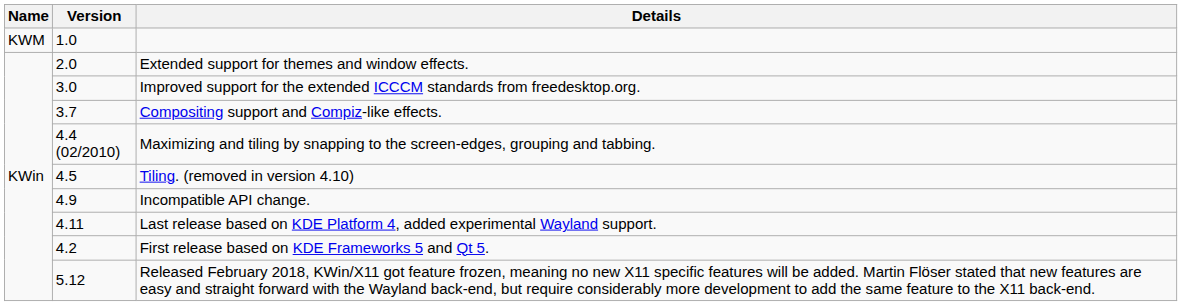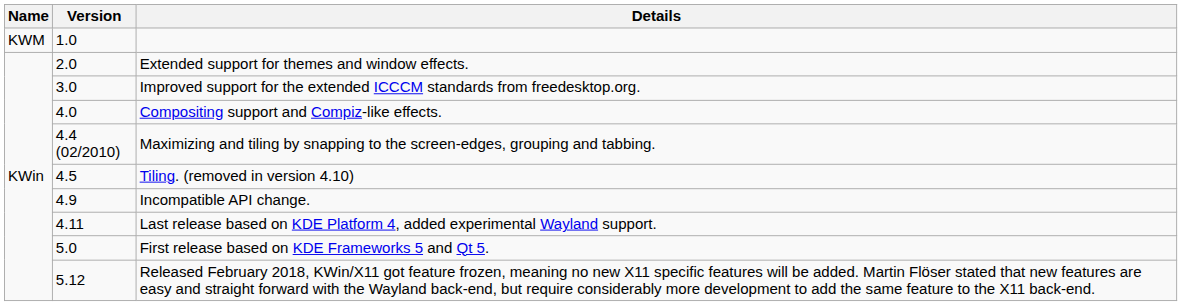 <table class="wikitable">
 <tr>
 <th>Name</th>
 <th>Version</th>
 <th>Details</th>
 </tr>
 <tr>
 <td>KWM</td>
 <td>1.0</td>
 <td></td>
 </tr>
 <tr>
 <td rowspan="9">KWin</td>
 <td>2.0</td>
 <td>Extended support for themes and window effects.</td>
 </tr>
 <tr>
 <td>3.0</td>
 <td>Improved support for the extended <a href='#'>ICCCM</a> standards from freedesktop.org.</td>
 </tr>
 <tr>
-<td>3.7</td>
+<td>4.0</td>
 <td><a href='#'>Compositing</a> support and <a href='#'>Compiz</a>-like effects.</td>
 </tr>
 <tr>
 <td>4.4 (02/2010)</td>
 <td>Maximizing and tiling by snapping to the screen-edges, grouping and tabbing.</td>
 </tr>
 <tr>
 <td>4.5</td>
 <td><a href='#'>Tiling</a>. (removed in version 4.10)</td>
 </tr>
 <tr>
 <td>4.9</td>
 <td>Incompatible API change.</td>
 </tr>
 <tr>
 <td>4.11</td>
 <td>Last release based on <a href='#'>KDE Platform 4</a>, added experimental <a href='#'>Wayland</a> support.</td>
 </tr>
 <tr>
-<td>4.2</td>
+<td>5.0</td>
 <td>First release based on <a href='#'>KDE Frameworks 5</a> and <a href='#'>Qt 5</a>.</td>
 </tr>
 <tr>
 <td>5.12</td>
 <td>Released February 2018, KWin/X11 got feature frozen, meaning no new X11 specific features will be added. Martin Flöser stated that new features are easy and straight forward with the Wayland back-end, but require considerably more development to add the same feature to the X11 back-end.</td>
 </tr>
 </table>
